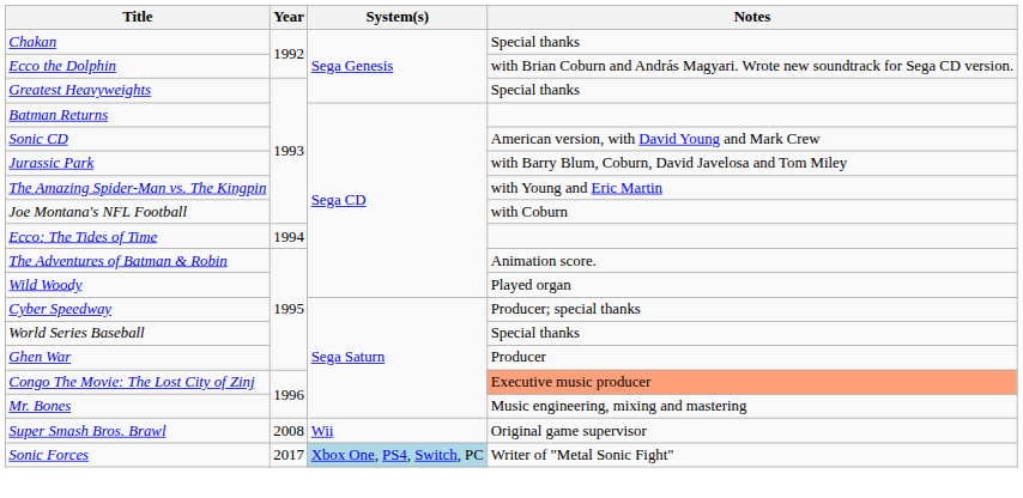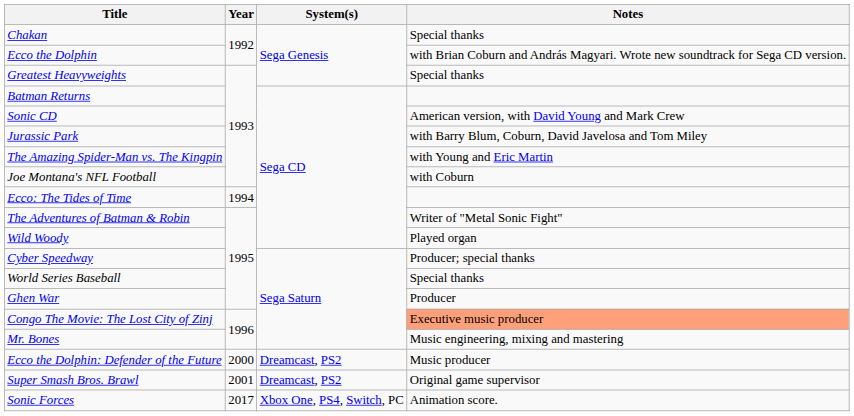 <table class="wikitable sortable">
 <tr>
 <th>Title</th>
 <th>Year</th>
 <th>System(s)</th>
 <th>Notes</th>
 </tr>
 <tr>
 <td><em><a href='#'>Chakan</a></em></td>
 <td rowspan="2" scope="row">1992</td>
 <td rowspan="3" scope="row"><a href='#'>Sega Genesis</a></td>
 <td>Special thanks</td>
 </tr>
 <tr>
 <td><em><a href='#'>Ecco the Dolphin</a></em></td>
 <td>with Brian Coburn and András Magyari. Wrote new soundtrack for Sega CD version.</td>
 </tr>
 <tr>
 <td><em><a href='#'>Greatest Heavyweights</a></em></td>
 <td rowspan="6" scope="row">1993</td>
 <td>Special thanks</td>
 </tr>
 <tr>
 <td><em><a href='#'>Batman Returns</a></em></td>
 <td rowspan="8" scope="row"><a href='#'>Sega CD</a></td>
 <td></td>
 </tr>
 <tr>
 <td><em><a href='#'>Sonic CD</a></em></td>
 <td>American version, with <a href='#'>David Young</a> and Mark Crew</td>
 </tr>
 <tr>
 <td><em><a href='#'>Jurassic Park</a></em></td>
 <td>with Barry Blum, Coburn, David Javelosa and Tom Miley</td>
 </tr>
 <tr>
 <td><em><a href='#'>The Amazing Spider-Man vs. The Kingpin</a></em></td>
 <td>with Young and <a href='#'>Eric Martin</a></td>
 </tr>
 <tr>
 <td><em>Joe Montana's NFL Football</em></td>
 <td>with Coburn</td>
 </tr>
 <tr>
 <td><em><a href='#'>Ecco: The Tides of Time</a></em></td>
 <td>1994</td>
 <td></td>
 </tr>
 <tr>
 <td><em><a href='#'>The Adventures of Batman & Robin</a></em></td>
 <td rowspan="5" scope="row">1995</td>
-<td>Animation score.</td>
+<td>Writer of "Metal Sonic Fight"</td>
 </tr>
 <tr>
 <td><em><a href='#'>Wild Woody</a></em></td>
 <td>Played organ</td>
 </tr>
 <tr>
 <td><em><a href='#'>Cyber Speedway</a></em></td>
 <td rowspan="5" scope="row"><a href='#'>Sega Saturn</a></td>
 <td>Producer; special thanks</td>
 </tr>
 <tr>
 <td><em>World Series Baseball</em></td>
 <td>Special thanks</td>
 </tr>
 <tr>
 <td><em><a href='#'>Ghen War</a></em></td>
 <td>Producer</td>
 </tr>
 <tr>
 <td><em><a href='#'>Congo The Movie: The Lost City of Zinj</a></em></td>
 <td rowspan = "2">1996</td>
 <td style="background: lightsalmon;">Executive music producer</td>
 </tr>
 <tr>
 <td><em><a href='#'>Mr. Bones</a></em></td>
 <td>Music engineering, mixing and mastering</td>
 </tr>
 <tr>
+<td><em><a href='#'>Ecco the Dolphin: Defender of the Future</a></em></td>
+<td>2000</td>
+<td><a href='#'>Dreamcast</a>, <a href='#'>PS2</a></td>
+<td>Music producer</td>
+</tr>
+<tr>
 <td><em><a href='#'>Super Smash Bros. Brawl</a></em></td>
-<td>2008</td>
-<td><a href='#'>Wii</a></td>
+<td>2001</td>
+<td><a href='#'>Dreamcast</a>, <a href='#'>PS2</a></td>
 <td>Original game supervisor</td>
 </tr>
 <tr>
 <td><em><a href='#'>Sonic Forces</a></em></td>
 <td>2017</td>
-<td style="background: lightblue;"><a href='#'>Xbox One</a>, <a href='#'>PS4</a>, <a href='#'>Switch</a>, PC</td>
-<td>Writer of "Metal Sonic Fight"</td>
+<td><a href='#'>Xbox One</a>, <a href='#'>PS4</a>, <a href='#'>Switch</a>, PC</td>
+<td>Animation score.</td>
 </tr>
 </table>
